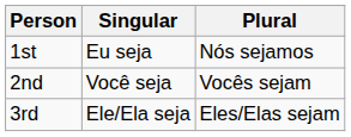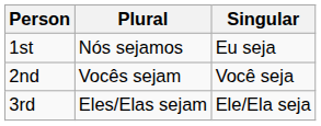 <table class="wikitable">
 <tr>
 <th>Person</th>
+<th>Plural</th>
 <th>Singular</th>
-<th>Plural</th>
 </tr>
 <tr>
 <td>1st</td>
+<td>Nós sejamos</td>
 <td>Eu seja</td>
-<td>Nós sejamos</td>
 </tr>
 <tr>
 <td>2nd</td>
+<td>Vocês sejam</td>
 <td>Você seja</td>
-<td>Vocês sejam</td>
 </tr>
 <tr>
 <td>3rd</td>
+<td>Eles/Elas sejam</td>
 <td>Ele/Ela seja</td>
-<td>Eles/Elas sejam</td>
 </tr>
 </table>
